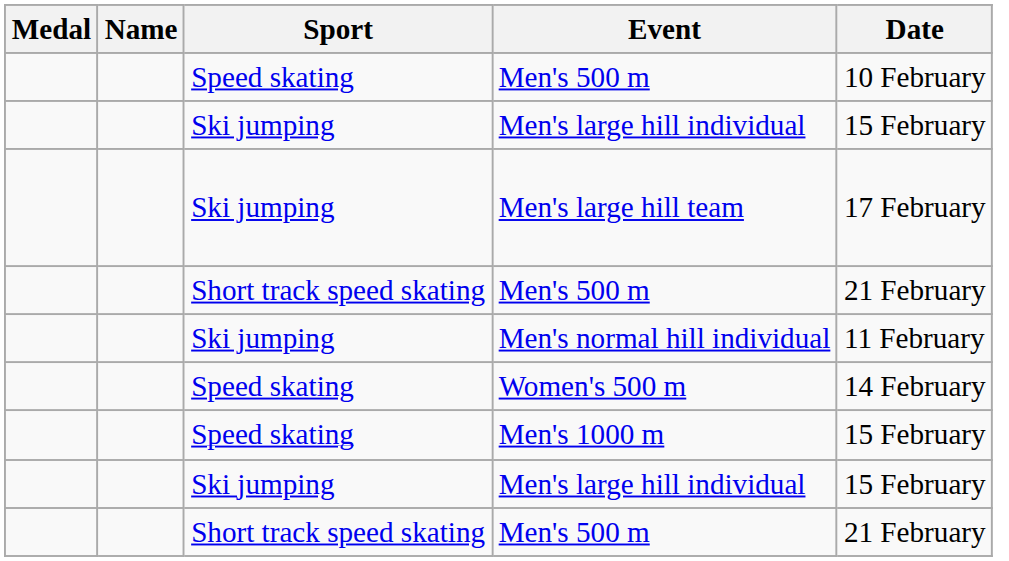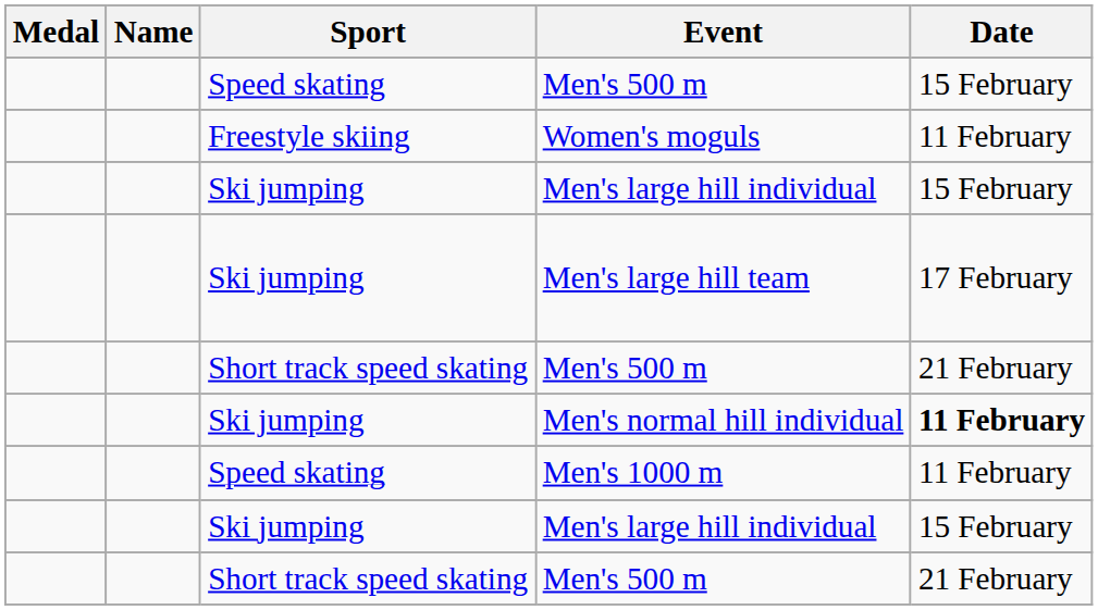 <table class="wikitable sortable" style="font-size:95%">
 <tr>
 <th>Medal</th>
 <th>Name</th>
 <th>Sport</th>
 <th>Event</th>
 <th>Date</th>
 </tr>
 <tr>
 <td></td>
 <td></td>
 <td><a href='#'>Speed skating</a></td>
 <td><a href='#'>Men's 500 m</a></td>
-<td>10 February</td>
+<td>15 February</td>
+</tr>
+<tr>
+<td></td>
+<td></td>
+<td><a href='#'>Freestyle skiing</a></td>
+<td><a href='#'>Women's moguls</a></td>
+<td>11 February</td>
 </tr>
 <tr>
 <td></td>
 <td></td>
 <td><a href='#'>Ski jumping</a></td>
 <td><a href='#'>Men's large hill individual</a></td>
 <td>15 February</td>
 </tr>
 <tr>
 <td></td>
 <td> <br>  <br>  <br> </td>
 <td><a href='#'>Ski jumping</a></td>
 <td><a href='#'>Men's large hill team</a></td>
 <td>17 February</td>
 </tr>
 <tr>
 <td></td>
 <td></td>
 <td><a href='#'>Short track speed skating</a></td>
 <td><a href='#'>Men's 500 m</a></td>
 <td>21 February</td>
 </tr>
 <tr>
 <td></td>
 <td></td>
 <td><a href='#'>Ski jumping</a></td>
 <td><a href='#'>Men's normal hill individual</a></td>
-<td>11 February</td>
-</tr>
-<tr>
-<td></td>
-<td></td>
-<td><a href='#'>Speed skating</a></td>
-<td><a href='#'>Women's 500 m</a></td>
-<td>14 February</td>
+<td><strong>11 February</strong></td>
 </tr>
 <tr>
 <td></td>
 <td></td>
 <td><a href='#'>Speed skating</a></td>
 <td><a href='#'>Men's 1000 m</a></td>
-<td>15 February</td>
+<td>11 February</td>
 </tr>
 <tr>
 <td></td>
 <td></td>
 <td><a href='#'>Ski jumping</a></td>
 <td><a href='#'>Men's large hill individual</a></td>
 <td>15 February</td>
 </tr>
 <tr>
 <td></td>
 <td></td>
 <td><a href='#'>Short track speed skating</a></td>
 <td><a href='#'>Men's 500 m</a></td>
 <td>21 February</td>
 </tr>
 </table>
